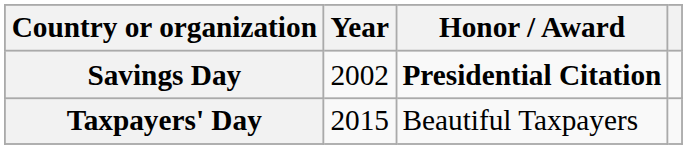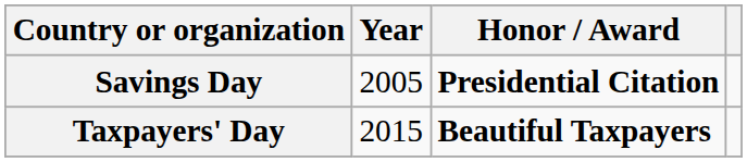 <table class="wikitable plainrowheaders sortable">
 <tr>
 <th scope="col">Country or organization</th>
 <th scope="col">Year</th>
 <th scope="col">Honor / Award</th>
 <th scope="col" class="unsortable"></th>
 </tr>
 <tr>
 <th scope="row">Savings Day</th>
-<td style="text-align:center">2002</td>
+<td style="text-align:center">2005</td>
 <td><strong>Presidential Citation</strong></td>
 <td style="text-align:center"></td>
 </tr>
 <tr>
 <th scope="row">Taxpayers' Day</th>
 <td style="text-align:center">2015</td>
-<td>Beautiful Taxpayers</td>
+<td><strong>Beautiful Taxpayers</strong></td>
 <td style="text-align:center"></td>
 </tr>
 </table>
